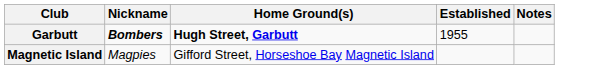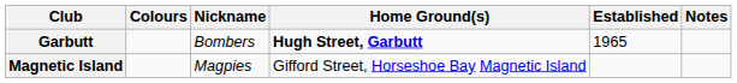 <table class="wikitable sortable" style="text-align:left">
 <tr>
 <th>Club</th>
+<th>Colours</th>
 <th>Nickname</th>
 <th>Home Ground(s)</th>
 <th>Established</th>
 <th>Notes</th>
 </tr>
 <tr>
 <th>Garbutt</th>
-<td><strong><em>Bombers</em></strong></td>
+<td></td>
+<td><em>Bombers</em></td>
 <td><strong>Hugh Street, <a href='#'>Garbutt</a></strong></td>
-<td>1955</td>
+<td>1965</td>
 <td></td>
 </tr>
 <tr>
 <th>Magnetic Island</th>
+<td></td>
 <td><em>Magpies</em></td>
 <td>Gifford Street, <a href='#'>Horseshoe Bay</a> <a href='#'>Magnetic Island</a></td>
 <td></td>
 <td></td>
 </tr>
 </table>
